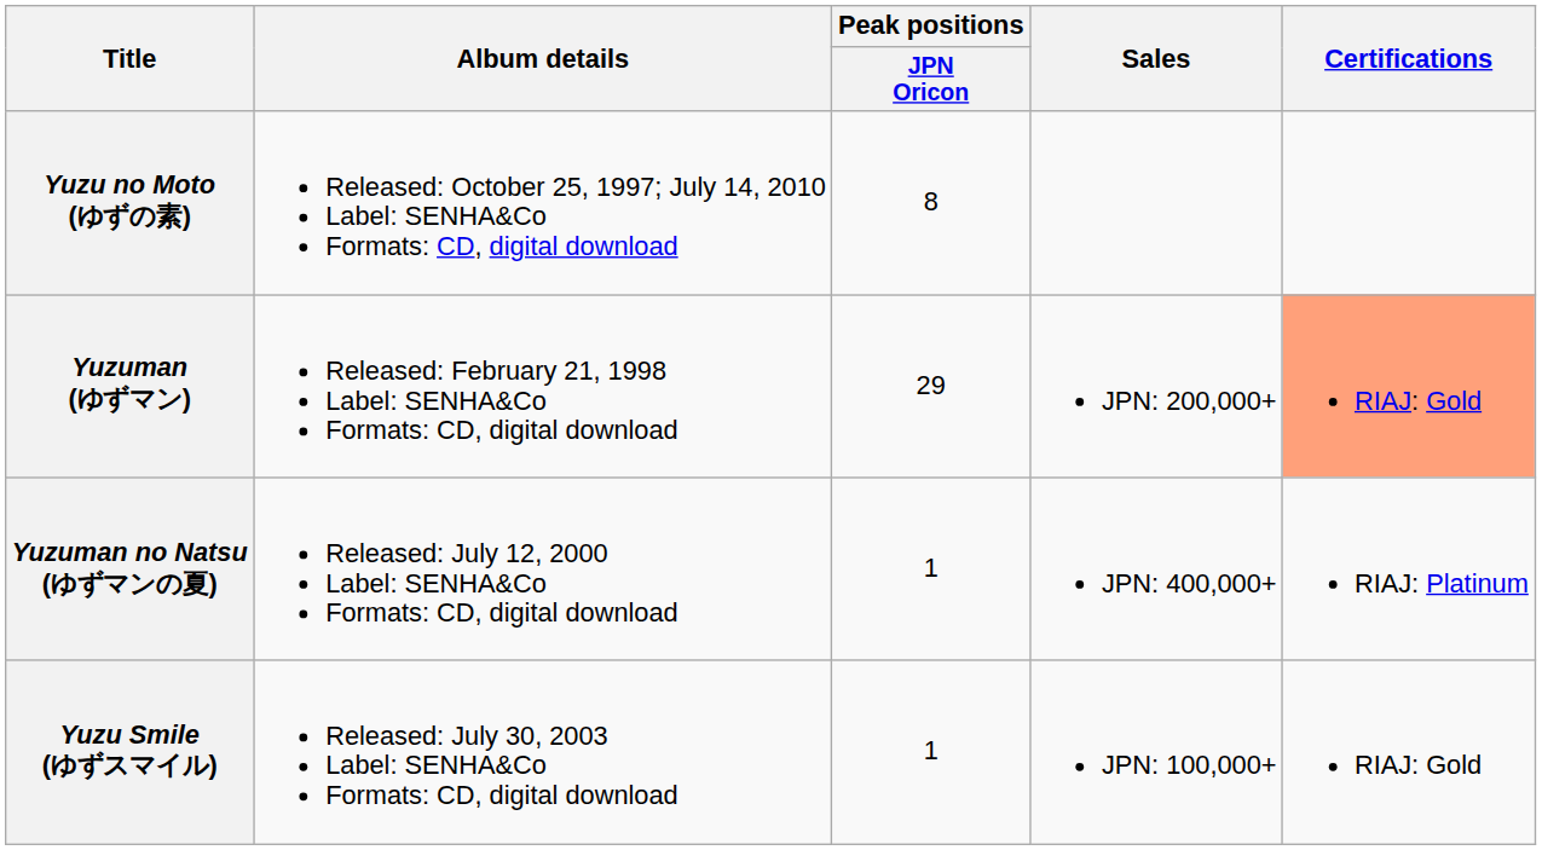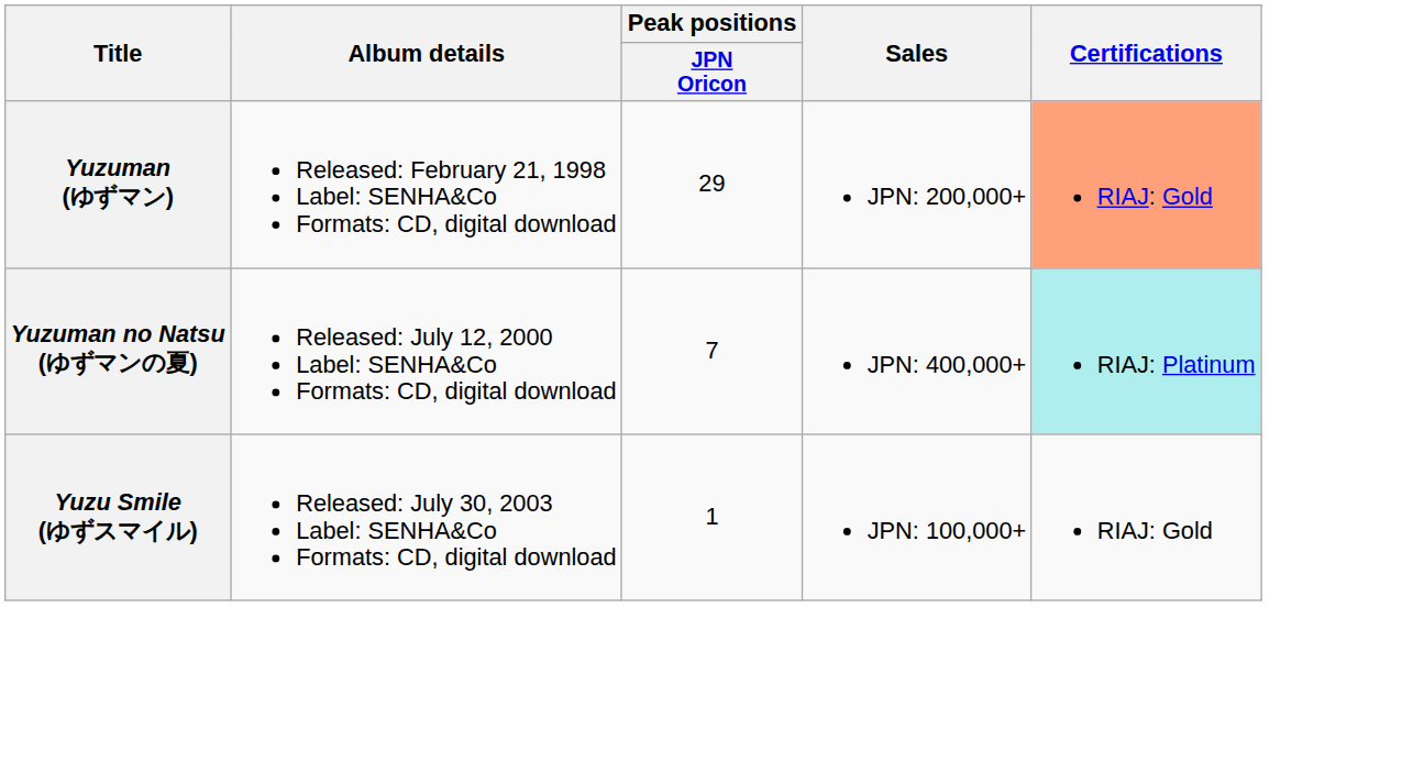 <table class="wikitable plainrowheaders">
 <tr>
 <th scope="col" rowspan="2">Title</th>
 <th scope="col" rowspan="2">Album details</th>
 <th scope="col" colspan="1">Peak positions</th>
 <th scope="col" rowspan="2">Sales</th>
 <th scope="col" rowspan="2"><a href='#'>Certifications</a></th>
 </tr>
 <tr>
 <th scope="col" style="font-size:90%;"><a href='#'>JPN<br>Oricon</a><br></th>
 </tr>
 <tr>
-<th scope="row"><em>Yuzu no Moto</em><br>(ゆずの素)</th>
-<td><br><ul><li>Released: October 25, 1997; July 14, 2010 </li><li>Label: SENHA&Co</li><li>Formats: <a href='#'>CD</a>, <a href='#'>digital download</a></li></ul></td>
-<td align="center">8</td>
-<td></td>
-<td></td>
-</tr>
-<tr>
 <th scope="row"><em>Yuzuman</em><br>(ゆずマン)</th>
 <td><br><ul><li>Released: February 21, 1998</li><li>Label: SENHA&Co</li><li>Formats: CD, digital download</li></ul></td>
 <td align="center">29</td>
 <td><br><ul><li>JPN: 200,000+</li></ul></td>
 <td style="background: lightsalmon;"><br><ul><li><a href='#'>RIAJ</a>: <a href='#'>Gold</a></li></ul></td>
 </tr>
 <tr>
 <th scope="row"><em>Yuzuman no Natsu</em><br>(ゆずマンの夏)</th>
 <td><br><ul><li>Released: July 12, 2000</li><li>Label: SENHA&Co</li><li>Formats: CD, digital download</li></ul></td>
-<td align="center">1</td>
+<td align="center">7</td>
 <td><br><ul><li>JPN: 400,000+</li></ul></td>
-<td><br><ul><li>RIAJ: <a href='#'>Platinum</a></li></ul></td>
+<td style="background: paleturquoise;"><br><ul><li>RIAJ: <a href='#'>Platinum</a></li></ul></td>
 </tr>
 <tr>
 <th scope="row"><em>Yuzu Smile</em><br>(ゆずスマイル)</th>
 <td><br><ul><li>Released: July 30, 2003</li><li>Label: SENHA&Co</li><li>Formats: CD, digital download</li></ul></td>
 <td align="center">1</td>
 <td><br><ul><li>JPN: 100,000+</li></ul></td>
 <td><br><ul><li>RIAJ: Gold</li></ul></td>
 </tr>
 </table>
